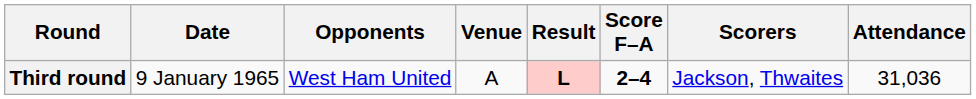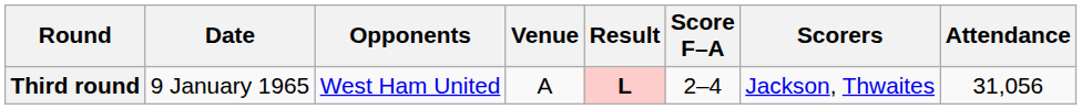 <table class="wikitable plainrowheaders" style="text-align:center">
 <tr>
 <th scope="col">Round</th>
 <th scope="col">Date</th>
 <th scope="col">Opponents</th>
 <th scope="col">Venue</th>
 <th scope="col">Result</th>
 <th scope="col">Score<br>F–A</th>
 <th scope="col">Scorers</th>
 <th scope="col">Attendance</th>
 </tr>
 <tr>
 <th scope="row">Third round</th>
 <td align="left">9 January 1965</td>
 <td align="left"><a href='#'>West Ham United</a></td>
 <td>A</td>
 <td style=background:#fcc><strong>L</strong></td>
-<td><strong>2–4</strong></td>
+<td>2–4</td>
 <td align="left"><a href='#'>Jackson</a>, <a href='#'>Thwaites</a></td>
-<td>31,036</td>
+<td>31,056</td>
 </tr>
 </table>
